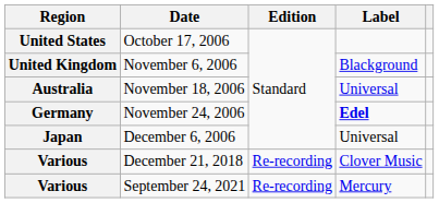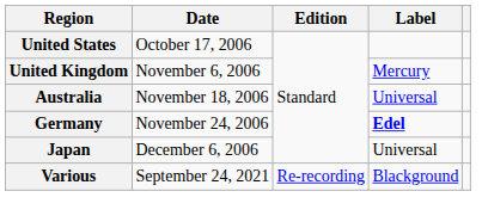 <table class="wikitable plainrowheaders">
 <tr>
 <th scope="col">Region</th>
 <th scope="col">Date</th>
 <th scope="col">Edition</th>
 <th scope="col">Label</th>
 <th scope="col"></th>
 </tr>
 <tr>
 <th scope="row">United States</th>
 <td>October 17, 2006</td>
 <td rowspan="5">Standard</td>
 <td></td>
 <td align="center"></td>
 </tr>
 <tr>
 <th scope="row">United Kingdom</th>
 <td>November 6, 2006</td>
-<td><a href='#'>Blackground</a></td>
+<td><a href='#'>Mercury</a></td>
 <td align="center"></td>
 </tr>
 <tr>
 <th scope="row">Australia</th>
 <td>November 18, 2006</td>
 <td><a href='#'>Universal</a></td>
 <td align="center"></td>
 </tr>
 <tr>
 <th scope="row">Germany</th>
 <td>November 24, 2006</td>
 <td><strong><a href='#'>Edel</a></strong></td>
 <td align="center"></td>
 </tr>
 <tr>
 <th scope="row">Japan</th>
 <td>December 6, 2006</td>
 <td>Universal</td>
 <td align="center"></td>
 </tr>
 <tr>
 <th scope="row">Various</th>
-<td>December 21, 2018</td>
-<td><a href='#'>Re-recording</a></td>
-<td><a href='#'>Clover Music</a></td>
-<td align="center"></td>
-</tr>
-<tr>
-<th scope="row">Various</th>
 <td>September 24, 2021</td>
 <td><a href='#'>Re-recording</a></td>
-<td><a href='#'>Mercury</a></td>
+<td><a href='#'>Blackground</a></td>
 <td align="center"></td>
 </tr>
 </table>
